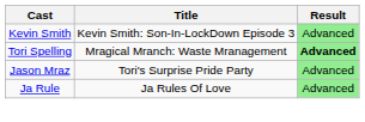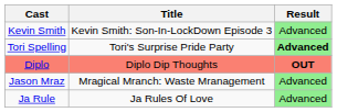 <table class="wikitable" style="font-size:90%;">
 <tr>
 <th>Cast</th>
 <th>Title</th>
 <th>Result</th>
 </tr>
 <tr align="center">
 <td><a href='#'>Kevin Smith</a></td>
 <td>Kevin Smith: Son-In-LockDown Episode 3</td>
 <td style="background:lightgreen;">Advanced</td>
 </tr>
 <tr align="center">
 <td><a href='#'>Tori Spelling</a></td>
-<td>Mragical Mranch: Waste Mranagement</td>
+<td>Tori's Surprise Pride Party</td>
 <td style="background:lightgreen;"><strong>Advanced</strong></td>
+</tr>
+<tr align="center" style="background:salmon;">
+<td><a href='#'>Diplo</a></td>
+<td>Diplo Dip Thoughts</td>
+<td><strong>OUT</strong></td>
 </tr>
 <tr align="center">
 <td><a href='#'>Jason Mraz</a></td>
-<td>Tori's Surprise Pride Party</td>
+<td>Mragical Mranch: Waste Mranagement</td>
 <td style="background:lightgreen;">Advanced</td>
 </tr>
 <tr align="center">
 <td><a href='#'>Ja Rule</a></td>
 <td>Ja Rules Of Love</td>
 <td style="background:lightgreen;">Advanced</td>
 </tr>
 </table>
